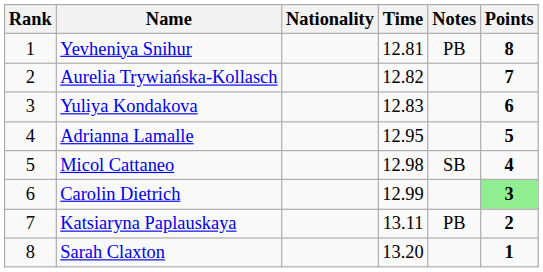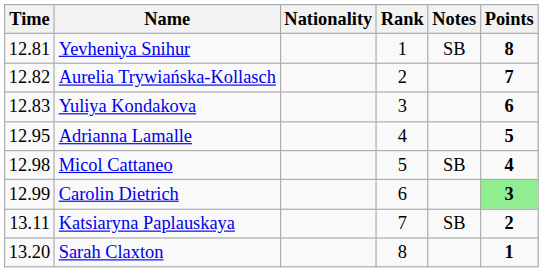 <table class="wikitable sortable" style="text-align:center">
 <tr>
-<th>Rank</th>
+<th>Time</th>
 <th>Name</th>
 <th>Nationality</th>
-<th>Time</th>
+<th>Rank</th>
 <th>Notes</th>
 <th>Points</th>
 </tr>
 <tr>
-<td>1</td>
+<td>12.81</td>
 <td align=left><a href='#'>Yevheniya Snihur</a></td>
 <td align=left></td>
-<td>12.81</td>
-<td>PB</td>
+<td>1</td>
+<td>SB</td>
 <td><strong>8</strong></td>
 </tr>
 <tr>
-<td>2</td>
+<td>12.82</td>
 <td align=left><a href='#'>Aurelia Trywiańska-Kollasch</a></td>
 <td align=left></td>
-<td>12.82</td>
+<td>2</td>
 <td></td>
 <td><strong>7</strong></td>
 </tr>
 <tr>
-<td>3</td>
+<td>12.83</td>
 <td align=left><a href='#'>Yuliya Kondakova</a></td>
 <td align=left></td>
-<td>12.83</td>
+<td>3</td>
 <td></td>
 <td><strong>6</strong></td>
 </tr>
 <tr>
-<td>4</td>
+<td>12.95</td>
 <td align=left><a href='#'>Adrianna Lamalle</a></td>
 <td align=left></td>
-<td>12.95</td>
+<td>4</td>
 <td></td>
 <td><strong>5</strong></td>
 </tr>
 <tr>
-<td>5</td>
+<td>12.98</td>
 <td align=left><a href='#'>Micol Cattaneo</a></td>
 <td align=left></td>
-<td>12.98</td>
+<td>5</td>
 <td>SB</td>
 <td><strong>4</strong></td>
 </tr>
 <tr>
-<td>6</td>
+<td>12.99</td>
 <td align=left><a href='#'>Carolin Dietrich</a></td>
 <td align=left></td>
-<td>12.99</td>
+<td>6</td>
 <td></td>
 <td style="background: lightgreen;"><strong>3</strong></td>
 </tr>
 <tr>
-<td>7</td>
+<td>13.11</td>
 <td align=left><a href='#'>Katsiaryna Paplauskaya</a></td>
 <td align=left></td>
-<td>13.11</td>
-<td>PB</td>
+<td>7</td>
+<td>SB</td>
 <td><strong>2</strong></td>
 </tr>
 <tr>
-<td>8</td>
+<td>13.20</td>
 <td align=left><a href='#'>Sarah Claxton</a></td>
 <td align=left></td>
-<td>13.20</td>
+<td>8</td>
 <td></td>
 <td><strong>1</strong></td>
 </tr>
 </table>
